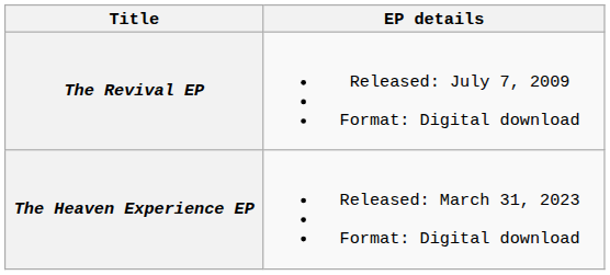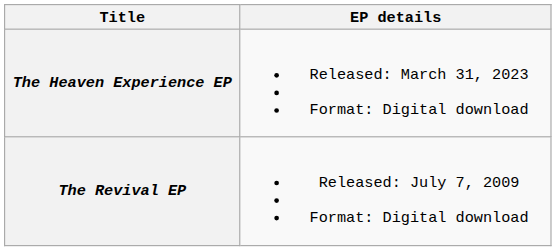 <table class="wikitable plainrowheaders" style="text-align:center;">
 <tr>
 <th scope="col" style="width:15em;">Title</th>
 <th scope="col" style="width:20em;">EP details</th>
 </tr>
 <tr>
+<th scope="row"><em>The Heaven Experience EP</em></th>
+<td><br><ul><li>Released: March 31, 2023</li><li></li><li>Format: Digital download</li></ul></td>
+</tr>
+<tr>
 <th scope="row"><em>The Revival EP</em></th>
 <td><br><ul><li>Released: July 7, 2009</li><li></li><li>Format: Digital download</li></ul></td>
 </tr>
-<tr>
-<th scope="row"><em>The Heaven Experience EP</em></th>
-<td><br><ul><li>Released: March 31, 2023</li><li></li><li>Format: Digital download</li></ul></td>
-</tr>
 </table>
